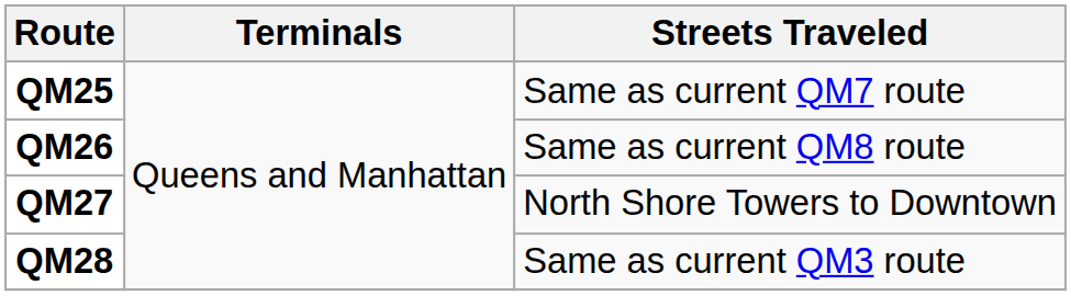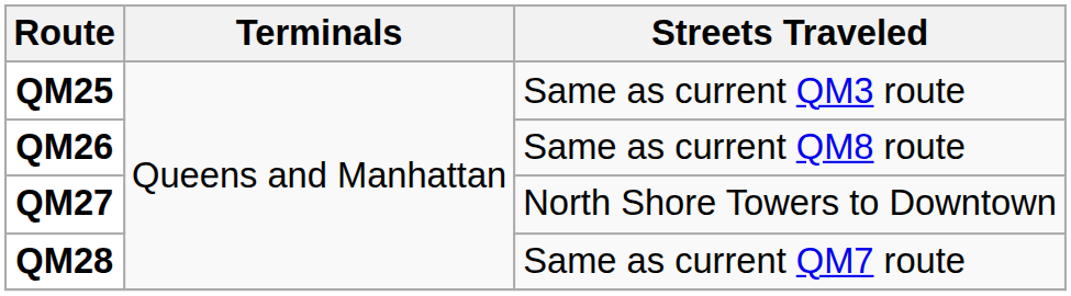 <table class=wikitable style="font-size: 100%;" |>
 <tr>
 <th>Route</th>
 <th>Terminals</th>
 <th>Streets Traveled</th>
 </tr>
 <tr>
 <td style="background:white; color:black" align="center" valign=top><div></div><div><strong>QM25</strong></div></td>
 <td rowspan=4>Queens and Manhattan</td>
-<td>Same as current <a href='#'>QM7</a> route</td>
+<td>Same as current <a href='#'>QM3</a> route</td>
 </tr>
 <tr>
 <td style="background:white; color:black" align="center" valign=top><div></div><div><strong>QM26</strong></div></td>
 <td>Same as current <a href='#'>QM8</a> route</td>
 </tr>
 <tr>
 <td style="background:white; color:black" align="center" valign=top><div></div><div><strong>QM27</strong></div></td>
 <td>North Shore Towers to Downtown</td>
 </tr>
 <tr>
 <td style="background:white; color:black" align="center" valign=top><div></div><div><strong>QM28</strong></div></td>
-<td>Same as current <a href='#'>QM3</a> route</td>
+<td>Same as current <a href='#'>QM7</a> route</td>
 </tr>
 <tr>
 </tr>
 </table>
